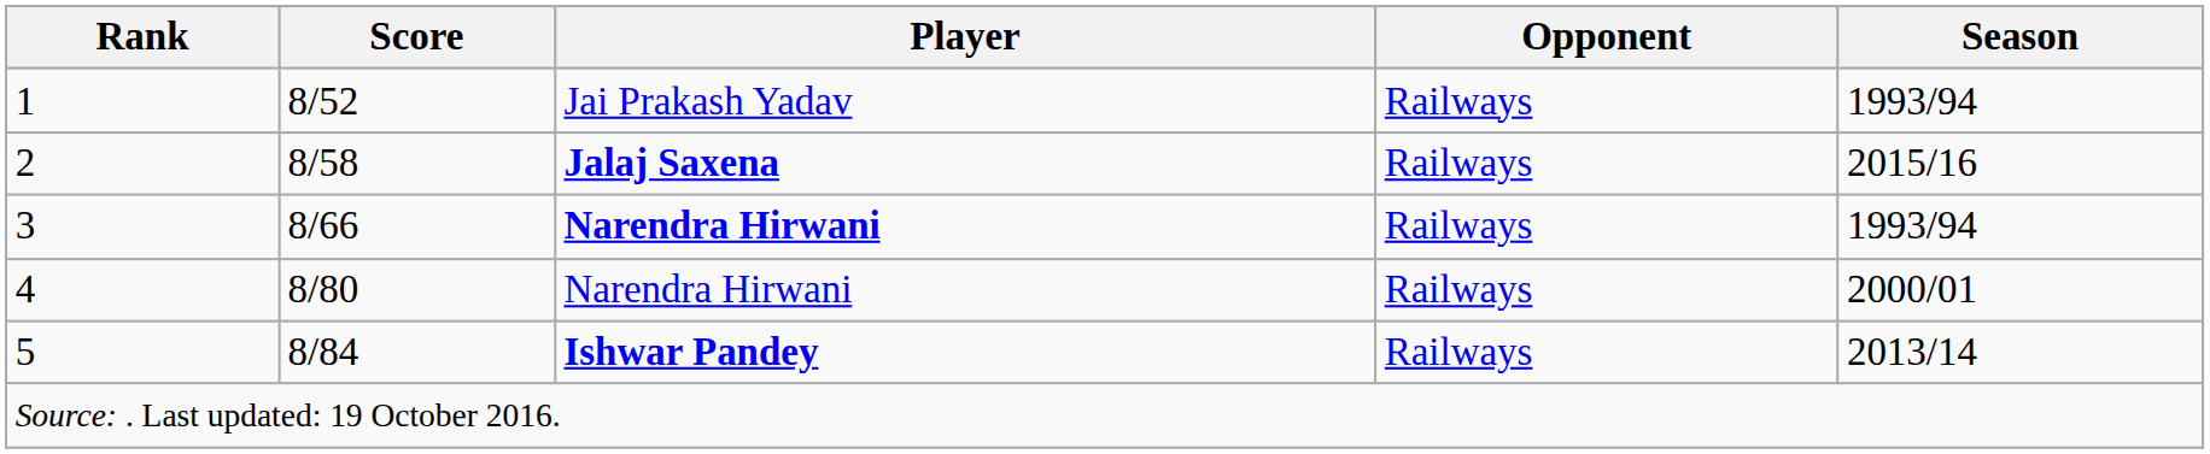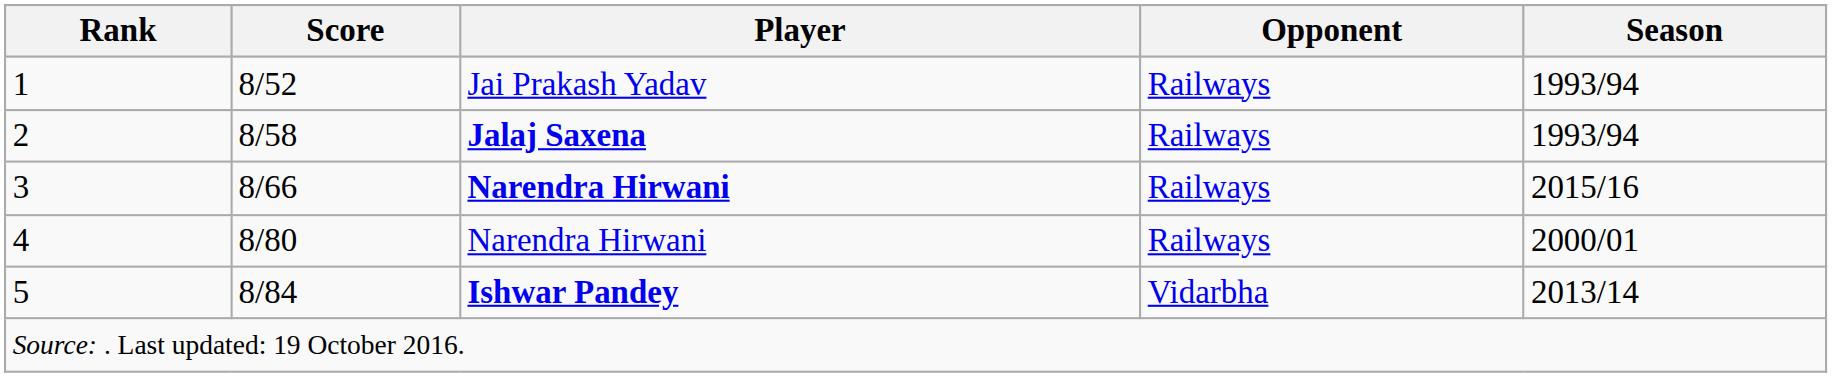 <table class="wikitable" width=70%>
 <tr bgcolor=#87cefa>
 <th>Rank</th>
 <th>Score</th>
 <th>Player</th>
 <th>Opponent</th>
 <th>Season</th>
 </tr>
 <tr>
 <td>1</td>
 <td>8/52</td>
 <td><a href='#'>Jai Prakash Yadav</a></td>
 <td><a href='#'>Railways</a></td>
 <td>1993/94</td>
 </tr>
 <tr>
 <td>2</td>
 <td>8/58</td>
 <td><strong><a href='#'>Jalaj Saxena</a></strong></td>
 <td><a href='#'>Railways</a></td>
-<td>2015/16</td>
+<td>1993/94</td>
 </tr>
 <tr>
 <td>3</td>
 <td>8/66</td>
 <td><strong><a href='#'>Narendra Hirwani</a></strong></td>
 <td><a href='#'>Railways</a></td>
-<td>1993/94</td>
+<td>2015/16</td>
 </tr>
 <tr>
 <td>4</td>
 <td>8/80</td>
 <td><a href='#'>Narendra Hirwani</a></td>
 <td><a href='#'>Railways</a></td>
 <td>2000/01</td>
 </tr>
 <tr>
 <td>5</td>
 <td>8/84</td>
 <td><strong><a href='#'>Ishwar Pandey</a></strong></td>
-<td><a href='#'>Railways</a></td>
+<td><a href='#'>Vidarbha</a></td>
 <td>2013/14</td>
 </tr>
 <tr>
 <td colspan=5><small><em>Source: </em>. Last updated: 19 October 2016.</small></td>
 </tr>
 </table>
